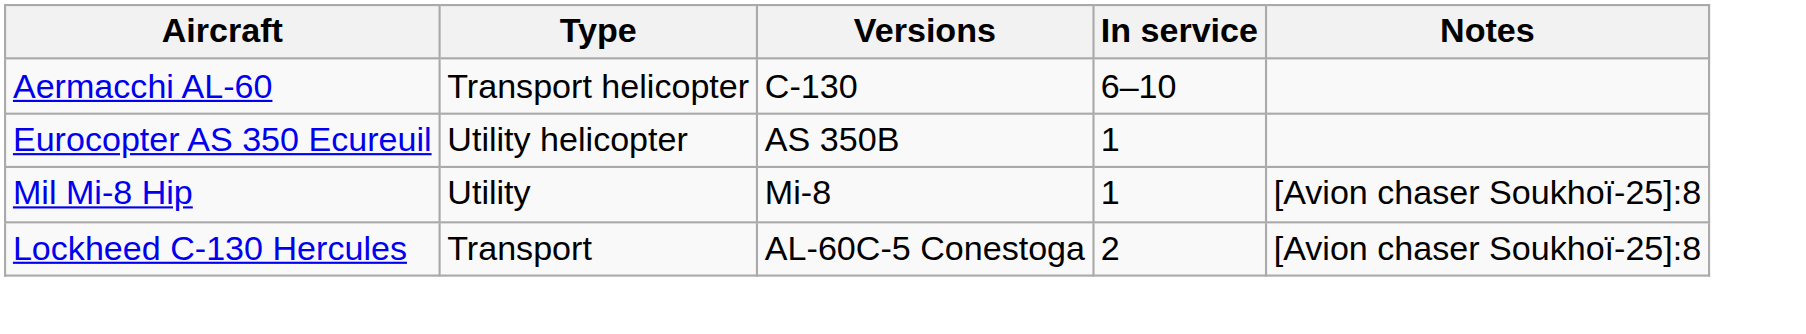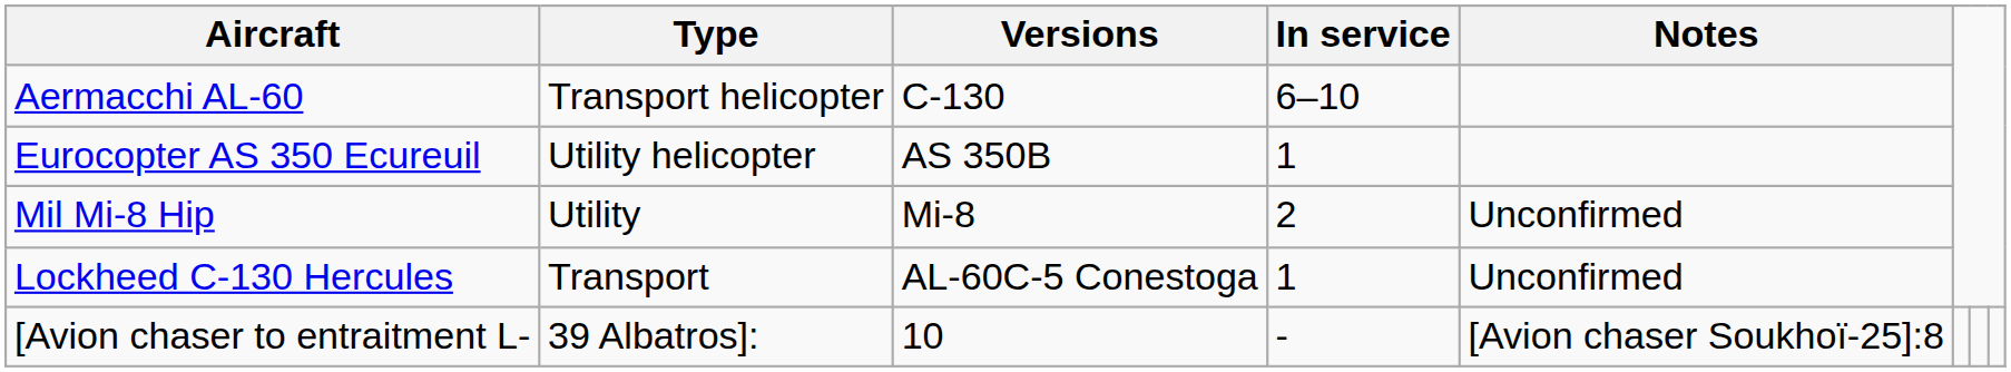 <table class="wikitable">
 <tr>
 <th>Aircraft</th>
 <th>Type</th>
 <th>Versions</th>
 <th>In service</th>
 <th>Notes</th>
 </tr>
 <tr>
 <td><a href='#'>Aermacchi AL-60</a></td>
 <td>Transport helicopter</td>
 <td>C-130</td>
 <td>6–10</td>
 <td></td>
 </tr>
 <tr>
 <td><a href='#'>Eurocopter AS 350 Ecureuil</a></td>
 <td>Utility helicopter</td>
 <td>AS 350B</td>
 <td>1</td>
 <td></td>
 </tr>
 <tr>
 <td><a href='#'>Mil Mi-8 Hip</a></td>
 <td>Utility</td>
 <td>Mi-8</td>
-<td>1</td>
-<td>[Avion chaser Soukhoï-25]:8</td>
+<td>2</td>
+<td>Unconfirmed</td>
 </tr>
 <tr>
 <td><a href='#'>Lockheed C-130 Hercules</a></td>
 <td>Transport</td>
 <td>AL-60C-5 Conestoga</td>
-<td>2</td>
+<td>1</td>
+<td>Unconfirmed</td>
+</tr>
+<tr>
+<td>[Avion chaser to entraitment L-</td>
+<td>39 Albatros]:</td>
+<td>10</td>
+<td>-</td>
 <td>[Avion chaser Soukhoï-25]:8</td>
+<td></td>
+<td></td>
+<td></td>
 </tr>
 </table>
